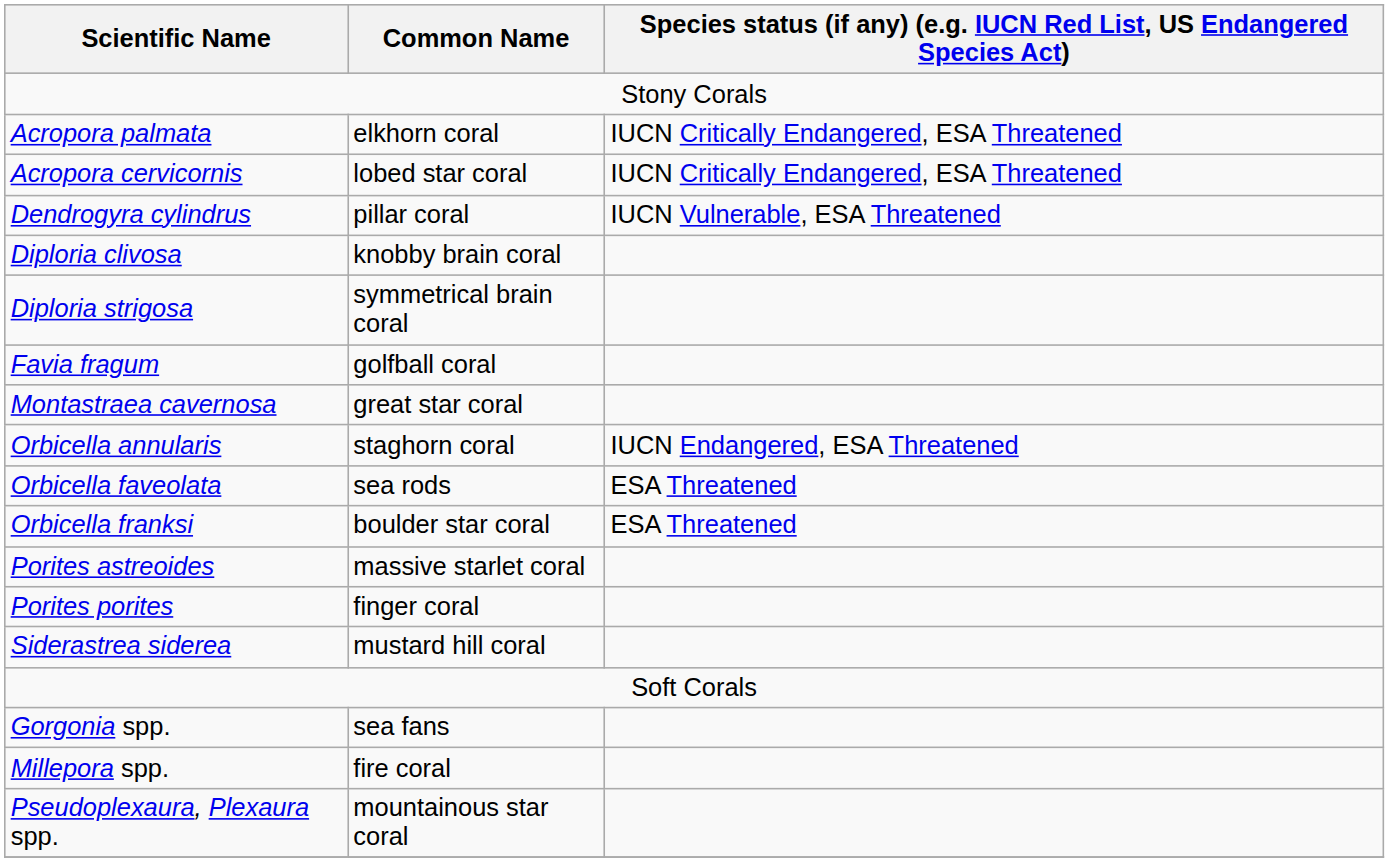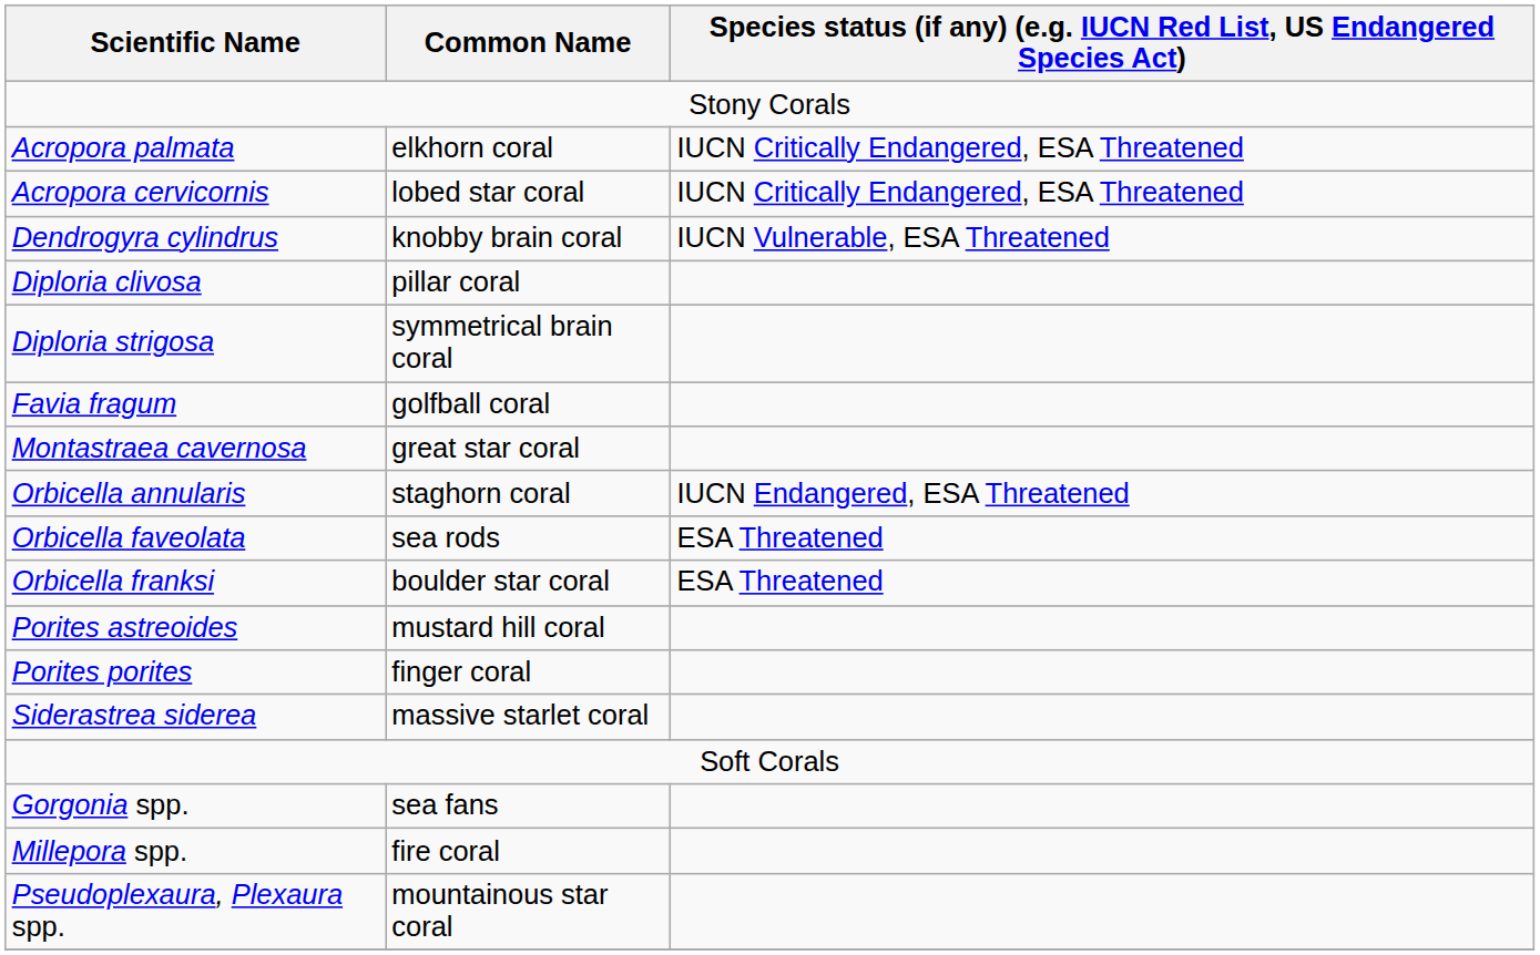 <table class="wikitable">
 <tr>
 <th>Scientific Name</th>
 <th>Common Name</th>
 <th>Species status (if any) (e.g. <a href='#'>IUCN Red List</a>, US <a href='#'>Endangered Species Act</a>)</th>
 </tr>
 <tr>
 <td colspan="3" style="text-align:center;">Stony Corals</td>
 </tr>
 <tr>
 <td><em><a href='#'>Acropora palmata</a></em></td>
 <td>elkhorn coral</td>
 <td>IUCN <a href='#'>Critically Endangered</a>, ESA <a href='#'>Threatened</a></td>
 </tr>
 <tr>
 <td><em><a href='#'>Acropora cervicornis</a></em></td>
 <td>lobed star coral</td>
 <td>IUCN <a href='#'>Critically Endangered</a>, ESA <a href='#'>Threatened</a></td>
 </tr>
 <tr>
 <td><em><a href='#'>Dendrogyra cylindrus</a></em></td>
-<td>pillar coral</td>
+<td>knobby brain coral</td>
 <td>IUCN <a href='#'>Vulnerable</a>, ESA <a href='#'>Threatened</a></td>
 </tr>
 <tr>
 <td><em><a href='#'>Diploria clivosa</a></em></td>
-<td>knobby brain coral</td>
+<td>pillar coral</td>
 <td></td>
 </tr>
 <tr>
 <td><em><a href='#'>Diploria strigosa</a></em></td>
 <td>symmetrical brain coral</td>
 <td></td>
 </tr>
 <tr>
 <td><em><a href='#'>Favia fragum</a></em></td>
 <td>golfball coral</td>
 <td></td>
 </tr>
 <tr>
 <td><em><a href='#'>Montastraea cavernosa</a></em></td>
 <td>great star coral</td>
 <td></td>
 </tr>
 <tr>
 <td><em><a href='#'>Orbicella annularis</a></em></td>
 <td>staghorn coral</td>
 <td>IUCN <a href='#'>Endangered</a>, ESA <a href='#'>Threatened</a></td>
 </tr>
 <tr>
 <td><em><a href='#'>Orbicella faveolata</a></em></td>
 <td>sea rods</td>
 <td>ESA <a href='#'>Threatened</a></td>
 </tr>
 <tr>
 <td><em><a href='#'>Orbicella franksi</a></em></td>
 <td>boulder star coral</td>
 <td>ESA <a href='#'>Threatened</a></td>
 </tr>
 <tr>
 <td><em><a href='#'>Porites astreoides</a></em></td>
-<td>massive starlet coral</td>
+<td>mustard hill coral</td>
 <td></td>
 </tr>
 <tr>
 <td><em><a href='#'>Porites porites</a></em></td>
 <td>finger coral</td>
 <td></td>
 </tr>
 <tr>
 <td><em><a href='#'>Siderastrea siderea</a></em></td>
-<td>mustard hill coral</td>
+<td>massive starlet coral</td>
 <td></td>
 </tr>
 <tr>
 <td colspan="3" style="text-align:center;">Soft Corals</td>
 </tr>
 <tr>
 <td><em><a href='#'>Gorgonia</a></em> spp.</td>
 <td>sea fans</td>
 <td></td>
 </tr>
 <tr>
 <td><em><a href='#'>Millepora</a></em> spp.</td>
 <td>fire coral</td>
 <td></td>
 </tr>
 <tr>
 <td><em><a href='#'>Pseudoplexaura</a>, <a href='#'>Plexaura</a></em> spp.</td>
 <td>mountainous star coral</td>
 <td></td>
 </tr>
 <tr>
 </tr>
 </table>
